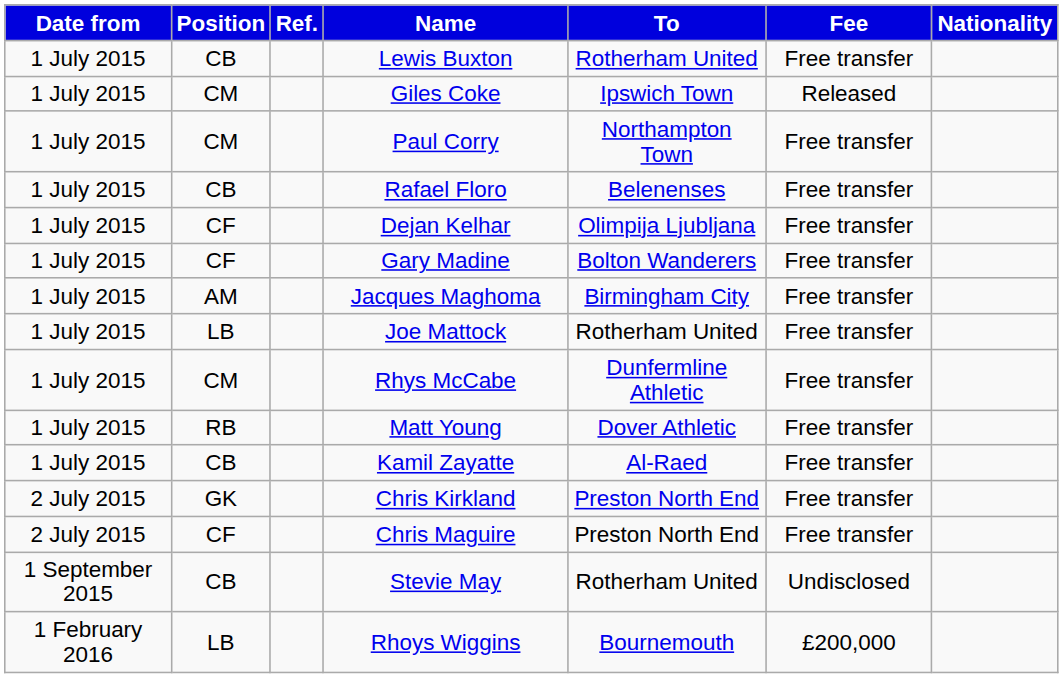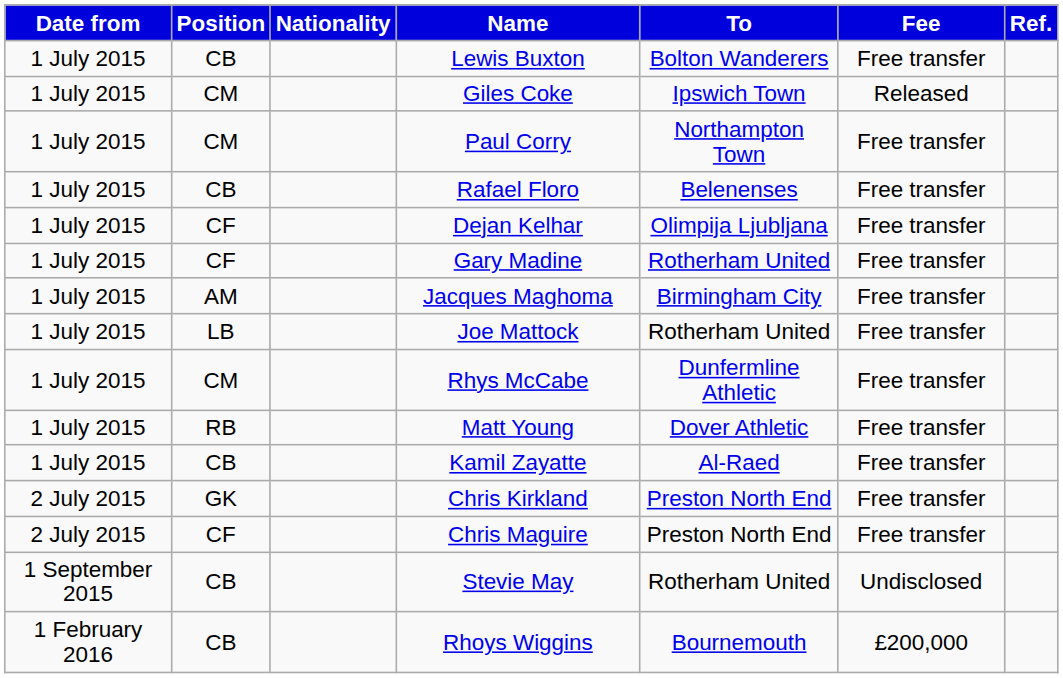 <table class="wikitable"  style="text-align:center; font-size:90%; ">
 <tr>
 <th style="background:#00d; color:#fff; width:100px;">Date from</th>
 <th style="background:#00d; color:#fff; width:50px;">Position</th>
-<th style="background:#00d; color:#fff; width:25px;">Ref.</th>
+<th style="background:#00d; color:#fff; width:50px;">Nationality</th>
 <th style="background:#00d; color:#fff; width:150px;">Name</th>
 <th style="background:#00d; color:#fff; width:120px;">To</th>
 <th style="background:#00d; color:#fff; width:100px;">Fee</th>
-<th style="background:#00d; color:#fff; width:50px;">Nationality</th>
+<th style="background:#00d; color:#fff; width:25px;">Ref.</th>
 </tr>
 <tr>
 <td>1 July 2015</td>
 <td>CB</td>
 <td></td>
 <td><a href='#'>Lewis Buxton</a></td>
-<td><a href='#'>Rotherham United</a> </td>
+<td><a href='#'>Bolton Wanderers</a> </td>
 <td>Free transfer</td>
 <td></td>
 </tr>
 <tr>
 <td>1 July 2015</td>
 <td>CM</td>
 <td></td>
 <td><a href='#'>Giles Coke</a></td>
 <td><a href='#'>Ipswich Town</a> </td>
 <td>Released</td>
 <td></td>
 </tr>
 <tr>
 <td>1 July 2015</td>
 <td>CM</td>
 <td></td>
 <td><a href='#'>Paul Corry</a></td>
 <td><a href='#'>Northampton Town</a> </td>
 <td>Free transfer</td>
 <td></td>
 </tr>
 <tr>
 <td>1 July 2015</td>
 <td>CB</td>
 <td></td>
 <td><a href='#'>Rafael Floro</a></td>
 <td><a href='#'>Belenenses</a> </td>
 <td>Free transfer</td>
 <td></td>
 </tr>
 <tr>
 <td>1 July 2015</td>
 <td>CF</td>
 <td></td>
 <td><a href='#'>Dejan Kelhar</a></td>
 <td><a href='#'>Olimpija Ljubljana</a> </td>
 <td>Free transfer</td>
 <td></td>
 </tr>
 <tr>
 <td>1 July 2015</td>
 <td>CF</td>
 <td></td>
 <td><a href='#'>Gary Madine</a></td>
-<td><a href='#'>Bolton Wanderers</a> </td>
+<td><a href='#'>Rotherham United</a> </td>
 <td>Free transfer</td>
 <td></td>
 </tr>
 <tr>
 <td>1 July 2015</td>
 <td>AM</td>
 <td></td>
 <td><a href='#'>Jacques Maghoma</a></td>
 <td><a href='#'>Birmingham City</a> </td>
 <td>Free transfer</td>
 <td></td>
 </tr>
 <tr>
 <td>1 July 2015</td>
 <td>LB</td>
 <td></td>
 <td><a href='#'>Joe Mattock</a></td>
 <td>Rotherham United </td>
 <td>Free transfer</td>
 <td></td>
 </tr>
 <tr>
 <td>1 July 2015</td>
 <td>CM</td>
 <td></td>
 <td><a href='#'>Rhys McCabe</a></td>
 <td><a href='#'>Dunfermline Athletic</a> </td>
 <td>Free transfer</td>
 <td></td>
 </tr>
 <tr>
 <td>1 July 2015</td>
 <td>RB</td>
 <td></td>
 <td><a href='#'>Matt Young</a></td>
 <td><a href='#'>Dover Athletic</a> </td>
 <td>Free transfer</td>
 <td></td>
 </tr>
 <tr>
 <td>1 July 2015</td>
 <td>CB</td>
 <td></td>
 <td><a href='#'>Kamil Zayatte</a></td>
 <td><a href='#'>Al-Raed</a> </td>
 <td>Free transfer</td>
 <td></td>
 </tr>
 <tr>
 <td>2 July 2015</td>
 <td>GK</td>
 <td></td>
 <td><a href='#'>Chris Kirkland</a></td>
 <td><a href='#'>Preston North End</a> </td>
 <td>Free transfer</td>
 <td></td>
 </tr>
 <tr>
 <td>2 July 2015</td>
 <td>CF</td>
 <td></td>
 <td><a href='#'>Chris Maguire</a></td>
 <td>Preston North End</td>
 <td>Free transfer</td>
 <td></td>
 </tr>
 <tr>
 <td>1 September 2015</td>
 <td>CB</td>
 <td></td>
 <td><a href='#'>Stevie May</a></td>
 <td>Rotherham United </td>
 <td>Undisclosed</td>
 <td></td>
 </tr>
 <tr>
 <td>1 February 2016</td>
-<td>LB</td>
+<td>CB</td>
 <td></td>
 <td><a href='#'>Rhoys Wiggins</a></td>
 <td><a href='#'>Bournemouth</a></td>
 <td>£200,000</td>
 <td></td>
 </tr>
 </table>
